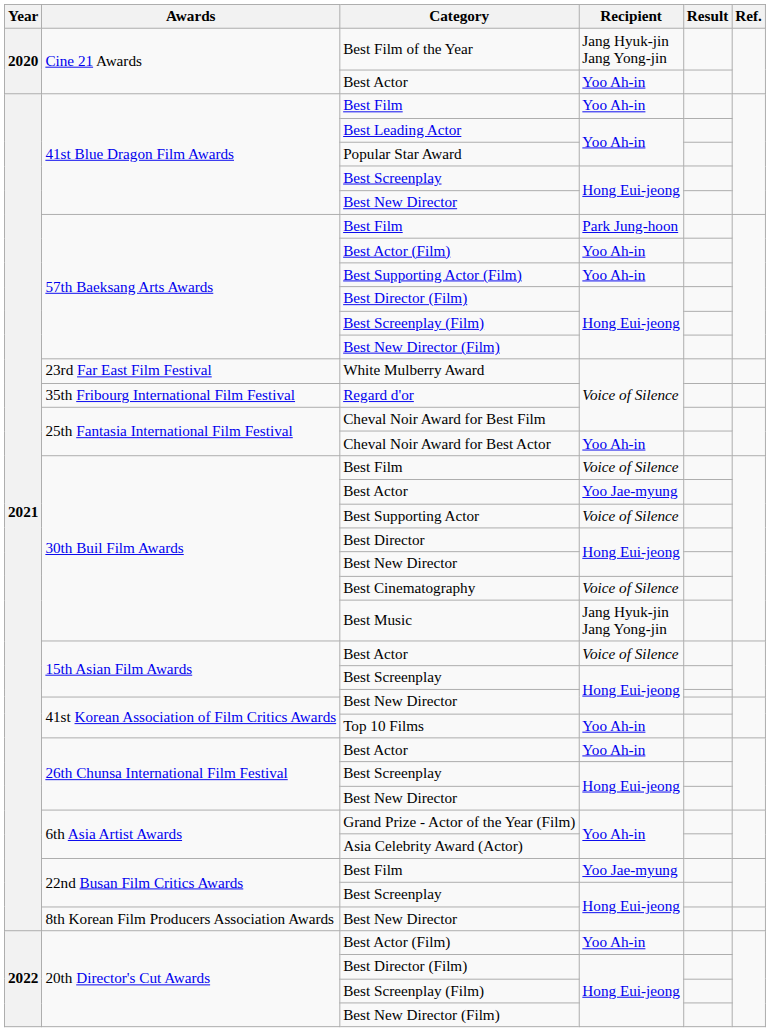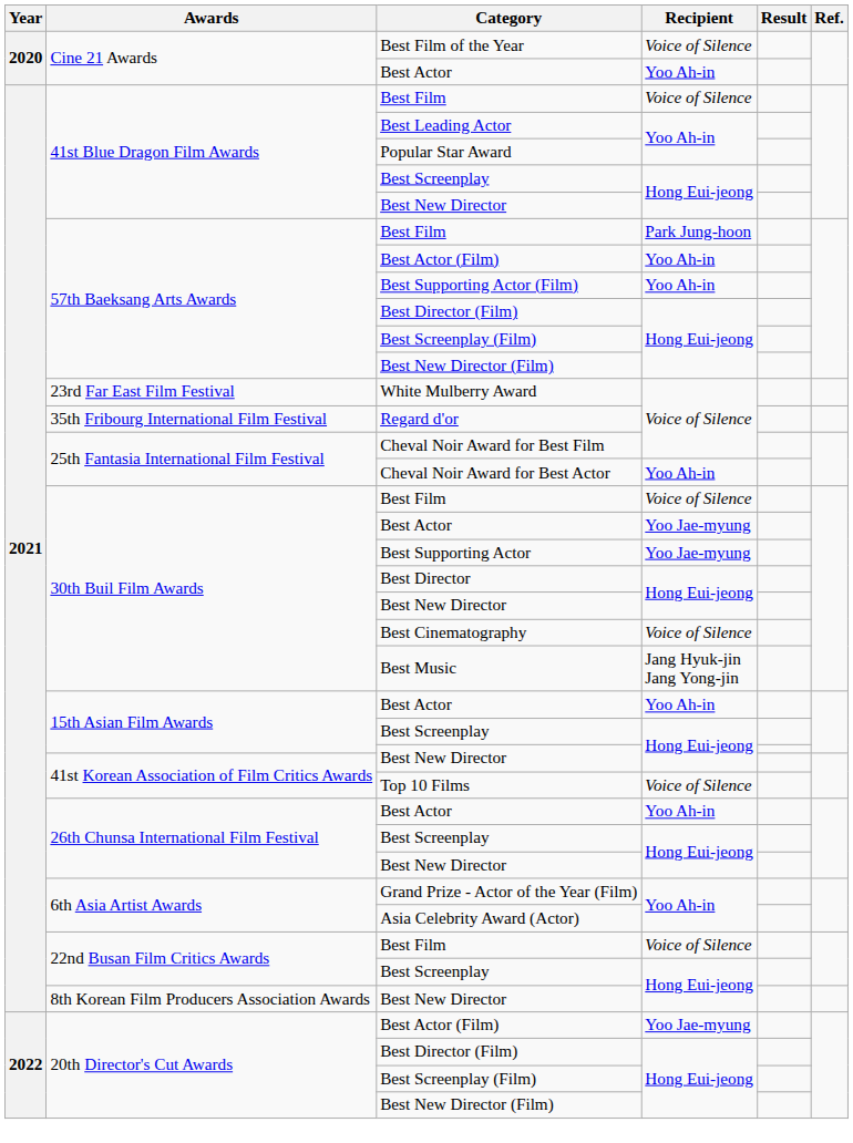 <table class="wikitable sortable">
 <tr>
 <th>Year</th>
 <th>Awards</th>
 <th>Category</th>
 <th>Recipient</th>
 <th>Result</th>
 <th>Ref.</th>
 </tr>
 <tr>
 <th rowspan="2">2020</th>
 <td rowspan="2"><a href='#'>Cine 21</a> Awards</td>
 <td>Best Film of the Year</td>
-<td>Jang Hyuk-jin<br> Jang Yong-jin</td>
+<td><em>Voice of Silence</em></td>
 <td></td>
 <td rowspan="2"></td>
 </tr>
 <tr>
 <td>Best Actor</td>
 <td><a href='#'>Yoo Ah-in</a></td>
 <td></td>
 </tr>
 <tr>
 <th rowspan=35>2021</th>
 <td rowspan=5><a href='#'>41st Blue Dragon Film Awards</a></td>
 <td><a href='#'>Best Film</a></td>
-<td><a href='#'>Yoo Ah-in</a></td>
+<td><em>Voice of Silence</em></td>
 <td></td>
 <td rowspan=5></td>
 </tr>
 <tr>
 <td><a href='#'>Best Leading Actor</a></td>
 <td rowspan=2><a href='#'>Yoo Ah-in</a></td>
 <td></td>
 </tr>
 <tr>
 <td>Popular Star Award</td>
 <td></td>
 </tr>
 <tr>
 <td><a href='#'>Best Screenplay</a></td>
 <td rowspan="2"><a href='#'>Hong Eui-jeong</a></td>
 <td></td>
 </tr>
 <tr>
 <td><a href='#'>Best New Director</a></td>
 <td></td>
 </tr>
 <tr>
 <td rowspan=6><a href='#'>57th Baeksang Arts Awards</a></td>
 <td><a href='#'>Best Film</a></td>
 <td><a href='#'>Park Jung-hoon</a></td>
 <td></td>
 <td rowspan=6></td>
 </tr>
 <tr>
 <td><a href='#'>Best Actor (Film)</a></td>
 <td><a href='#'>Yoo Ah-in</a></td>
 <td></td>
 </tr>
 <tr>
 <td><a href='#'>Best Supporting Actor (Film)</a></td>
 <td><a href='#'>Yoo Ah-in</a></td>
 <td></td>
 </tr>
 <tr>
 <td><a href='#'>Best Director (Film)</a></td>
 <td rowspan="3"><a href='#'>Hong Eui-jeong</a></td>
 <td></td>
 </tr>
 <tr>
 <td><a href='#'>Best Screenplay (Film)</a></td>
 <td></td>
 </tr>
 <tr>
 <td><a href='#'>Best New Director (Film)</a></td>
 <td></td>
 </tr>
 <tr>
 <td>23rd <a href='#'>Far East Film Festival</a></td>
 <td>White Mulberry Award</td>
 <td rowspan=3><em>Voice of Silence</em></td>
 <td></td>
 <td></td>
 </tr>
 <tr>
 <td>35th <a href='#'>Fribourg International Film Festival</a></td>
 <td><a href='#'>Regard d'or</a></td>
 <td></td>
 <td></td>
 </tr>
 <tr>
 <td rowspan=2>25th <a href='#'>Fantasia International Film Festival</a></td>
 <td>Cheval Noir Award for Best Film</td>
 <td></td>
 <td rowspan=2></td>
 </tr>
 <tr>
 <td>Cheval Noir Award for Best Actor</td>
 <td><a href='#'>Yoo Ah-in</a></td>
 <td></td>
 </tr>
 <tr>
 <td rowspan=7><a href='#'>30th Buil Film Awards</a></td>
 <td>Best Film</td>
 <td><em>Voice of Silence</em></td>
 <td></td>
 <td rowspan=7></td>
 </tr>
 <tr>
 <td>Best Actor</td>
 <td><a href='#'>Yoo Jae-myung</a></td>
 <td></td>
 </tr>
 <tr>
 <td>Best Supporting Actor</td>
-<td><em>Voice of Silence</em></td>
+<td><a href='#'>Yoo Jae-myung</a></td>
 <td></td>
 </tr>
 <tr>
 <td>Best Director</td>
 <td rowspan="2"><a href='#'>Hong Eui-jeong</a></td>
 <td></td>
 </tr>
 <tr>
 <td>Best New Director</td>
 <td></td>
 </tr>
 <tr>
 <td>Best Cinematography</td>
 <td><em>Voice of Silence</em></td>
 <td></td>
 </tr>
 <tr>
 <td>Best Music</td>
 <td>Jang Hyuk-jin<br> Jang Yong-jin</td>
 <td></td>
 </tr>
 <tr>
 <td rowspan=3><a href='#'>15th Asian Film Awards</a></td>
 <td>Best Actor</td>
-<td><em>Voice of Silence</em></td>
+<td><a href='#'>Yoo Ah-in</a></td>
 <td></td>
 <td rowspan=3></td>
 </tr>
 <tr>
 <td>Best Screenplay</td>
 <td rowspan="3"><a href='#'>Hong Eui-jeong</a></td>
 <td></td>
 </tr>
 <tr>
 <td rowspan="2">Best New Director</td>
 <td></td>
 </tr>
 <tr>
 <td rowspan=2>41st <a href='#'>Korean Association of Film Critics Awards</a></td>
 <td></td>
 <td rowspan="2"></td>
 </tr>
 <tr>
 <td>Top 10 Films</td>
-<td><a href='#'>Yoo Ah-in</a></td>
+<td><em>Voice of Silence</em></td>
 <td></td>
 </tr>
 <tr>
 <td rowspan=3><a href='#'>26th Chunsa International Film Festival</a></td>
 <td>Best Actor</td>
 <td><a href='#'>Yoo Ah-in</a></td>
 <td></td>
 <td rowspan=3></td>
 </tr>
 <tr>
 <td>Best Screenplay</td>
 <td rowspan="2"><a href='#'>Hong Eui-jeong</a></td>
 <td></td>
 </tr>
 <tr>
 <td>Best New Director</td>
 <td></td>
 </tr>
 <tr>
 <td rowspan="2">6th <a href='#'>Asia Artist Awards</a></td>
 <td>Grand Prize - Actor of the Year (Film)</td>
 <td rowspan="2"><a href='#'>Yoo Ah-in</a></td>
 <td></td>
 <td rowspan="2"></td>
 </tr>
 <tr>
 <td>Asia Celebrity Award (Actor)</td>
 <td></td>
 </tr>
 <tr>
 <td rowspan=2>22nd <a href='#'>Busan Film Critics Awards</a></td>
 <td>Best Film</td>
-<td><a href='#'>Yoo Jae-myung</a></td>
+<td><em>Voice of Silence</em></td>
 <td></td>
 <td rowspan=2></td>
 </tr>
 <tr>
 <td>Best Screenplay</td>
 <td rowspan="2"><a href='#'>Hong Eui-jeong</a></td>
 <td></td>
 </tr>
 <tr>
 <td>8th Korean Film Producers Association Awards</td>
 <td>Best New Director</td>
 <td></td>
 <td></td>
 </tr>
 <tr>
 <th rowspan="4">2022</th>
 <td rowspan="4">20th <a href='#'>Director's Cut Awards</a></td>
 <td>Best Actor (Film)</td>
-<td><a href='#'>Yoo Ah-in</a></td>
+<td><a href='#'>Yoo Jae-myung</a></td>
 <td></td>
 <td rowspan="4"></td>
 </tr>
 <tr>
 <td>Best Director (Film)</td>
 <td rowspan=3><a href='#'>Hong Eui-jeong</a></td>
 <td></td>
 </tr>
 <tr>
 <td>Best Screenplay (Film)</td>
 <td></td>
 </tr>
 <tr>
 <td>Best New Director (Film)</td>
 <td></td>
 </tr>
 </table>
